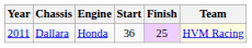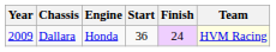 <table class="wikitable" style="font-size: 90%;">
 <tr>
 <th>Year</th>
 <th>Chassis</th>
 <th>Engine</th>
 <th>Start</th>
 <th>Finish</th>
 <th>Team</th>
 </tr>
 <tr>
-<td><a href='#'>2011</a></td>
+<td><a href='#'>2009</a></td>
 <td><a href='#'>Dallara</a></td>
 <td><a href='#'>Honda</a></td>
 <td align=center>36</td>
-<td align=center style="background:#efcfff;">25</td>
+<td align=center style="background:#efcfff;">24</td>
 <td nowrap style="background: lightyellow;"><a href='#'>HVM Racing</a></td>
 </tr>
 </table>
